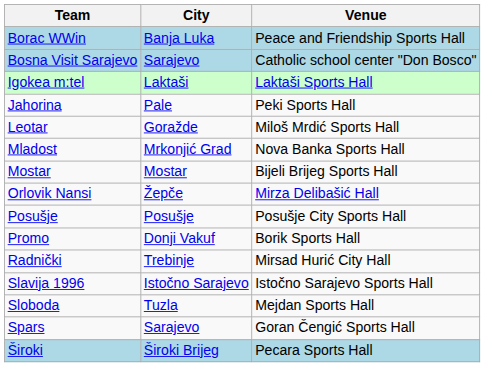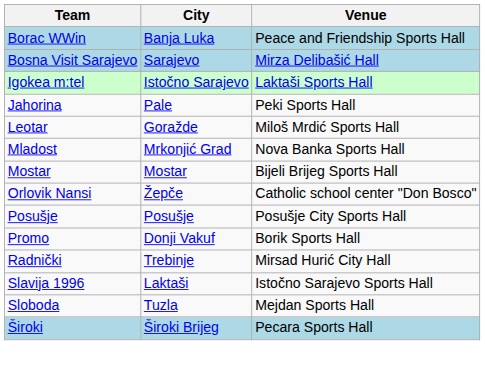 <table class="wikitable sortable">
 <tr>
 <th>Team</th>
 <th>City</th>
 <th>Venue</th>
 </tr>
 <tr bgcolor="lightblue">
 <td><a href='#'>Borac WWin</a></td>
 <td><a href='#'>Banja Luka</a></td>
 <td>Peace and Friendship Sports Hall</td>
 </tr>
 <tr bgcolor="lightblue">
 <td><a href='#'>Bosna Visit Sarajevo</a></td>
 <td><a href='#'>Sarajevo</a></td>
-<td>Catholic school center "Don Bosco"</td>
+<td><a href='#'>Mirza Delibašić Hall</a></td>
 </tr>
 <tr bgcolor="#ccffcc">
 <td><a href='#'>Igokea m:tel</a></td>
-<td><a href='#'>Laktaši</a></td>
+<td><a href='#'>Istočno Sarajevo</a></td>
 <td><a href='#'>Laktaši Sports Hall</a></td>
 </tr>
 <tr>
 <td><a href='#'>Jahorina</a></td>
 <td><a href='#'>Pale</a></td>
 <td>Peki Sports Hall</td>
 </tr>
 <tr>
 <td><a href='#'>Leotar</a></td>
 <td><a href='#'>Goražde</a></td>
 <td>Miloš Mrdić Sports Hall</td>
 </tr>
 <tr>
 <td><a href='#'>Mladost</a></td>
 <td><a href='#'>Mrkonjić Grad</a></td>
 <td>Nova Banka Sports Hall</td>
 </tr>
 <tr>
 <td><a href='#'>Mostar</a></td>
 <td><a href='#'>Mostar</a></td>
 <td>Bijeli Brijeg Sports Hall</td>
 </tr>
 <tr>
 <td><a href='#'>Orlovik Nansi</a></td>
 <td><a href='#'>Žepče</a></td>
-<td><a href='#'>Mirza Delibašić Hall</a></td>
+<td>Catholic school center "Don Bosco"</td>
 </tr>
 <tr>
 <td><a href='#'>Posušje</a></td>
 <td><a href='#'>Posušje</a></td>
 <td>Posušje City Sports Hall</td>
 </tr>
 <tr>
 <td><a href='#'>Promo</a></td>
 <td><a href='#'>Donji Vakuf</a></td>
 <td>Borik Sports Hall</td>
 </tr>
 <tr>
 <td><a href='#'>Radnički</a></td>
 <td><a href='#'>Trebinje</a></td>
 <td>Mirsad Hurić City Hall</td>
 </tr>
 <tr>
 <td><a href='#'>Slavija 1996</a></td>
-<td><a href='#'>Istočno Sarajevo</a></td>
+<td><a href='#'>Laktaši</a></td>
 <td>Istočno Sarajevo Sports Hall</td>
 </tr>
 <tr>
 <td><a href='#'>Sloboda</a></td>
 <td><a href='#'>Tuzla</a></td>
 <td>Mejdan Sports Hall</td>
 </tr>
-<tr>
-<td><a href='#'>Spars</a></td>
-<td><a href='#'>Sarajevo</a></td>
-<td>Goran Čengić Sports Hall</td>
-</tr>
 <tr bgcolor="lightblue">
 <td><a href='#'>Široki</a></td>
 <td><a href='#'>Široki Brijeg</a></td>
 <td>Pecara Sports Hall</td>
 </tr>
 </table>
